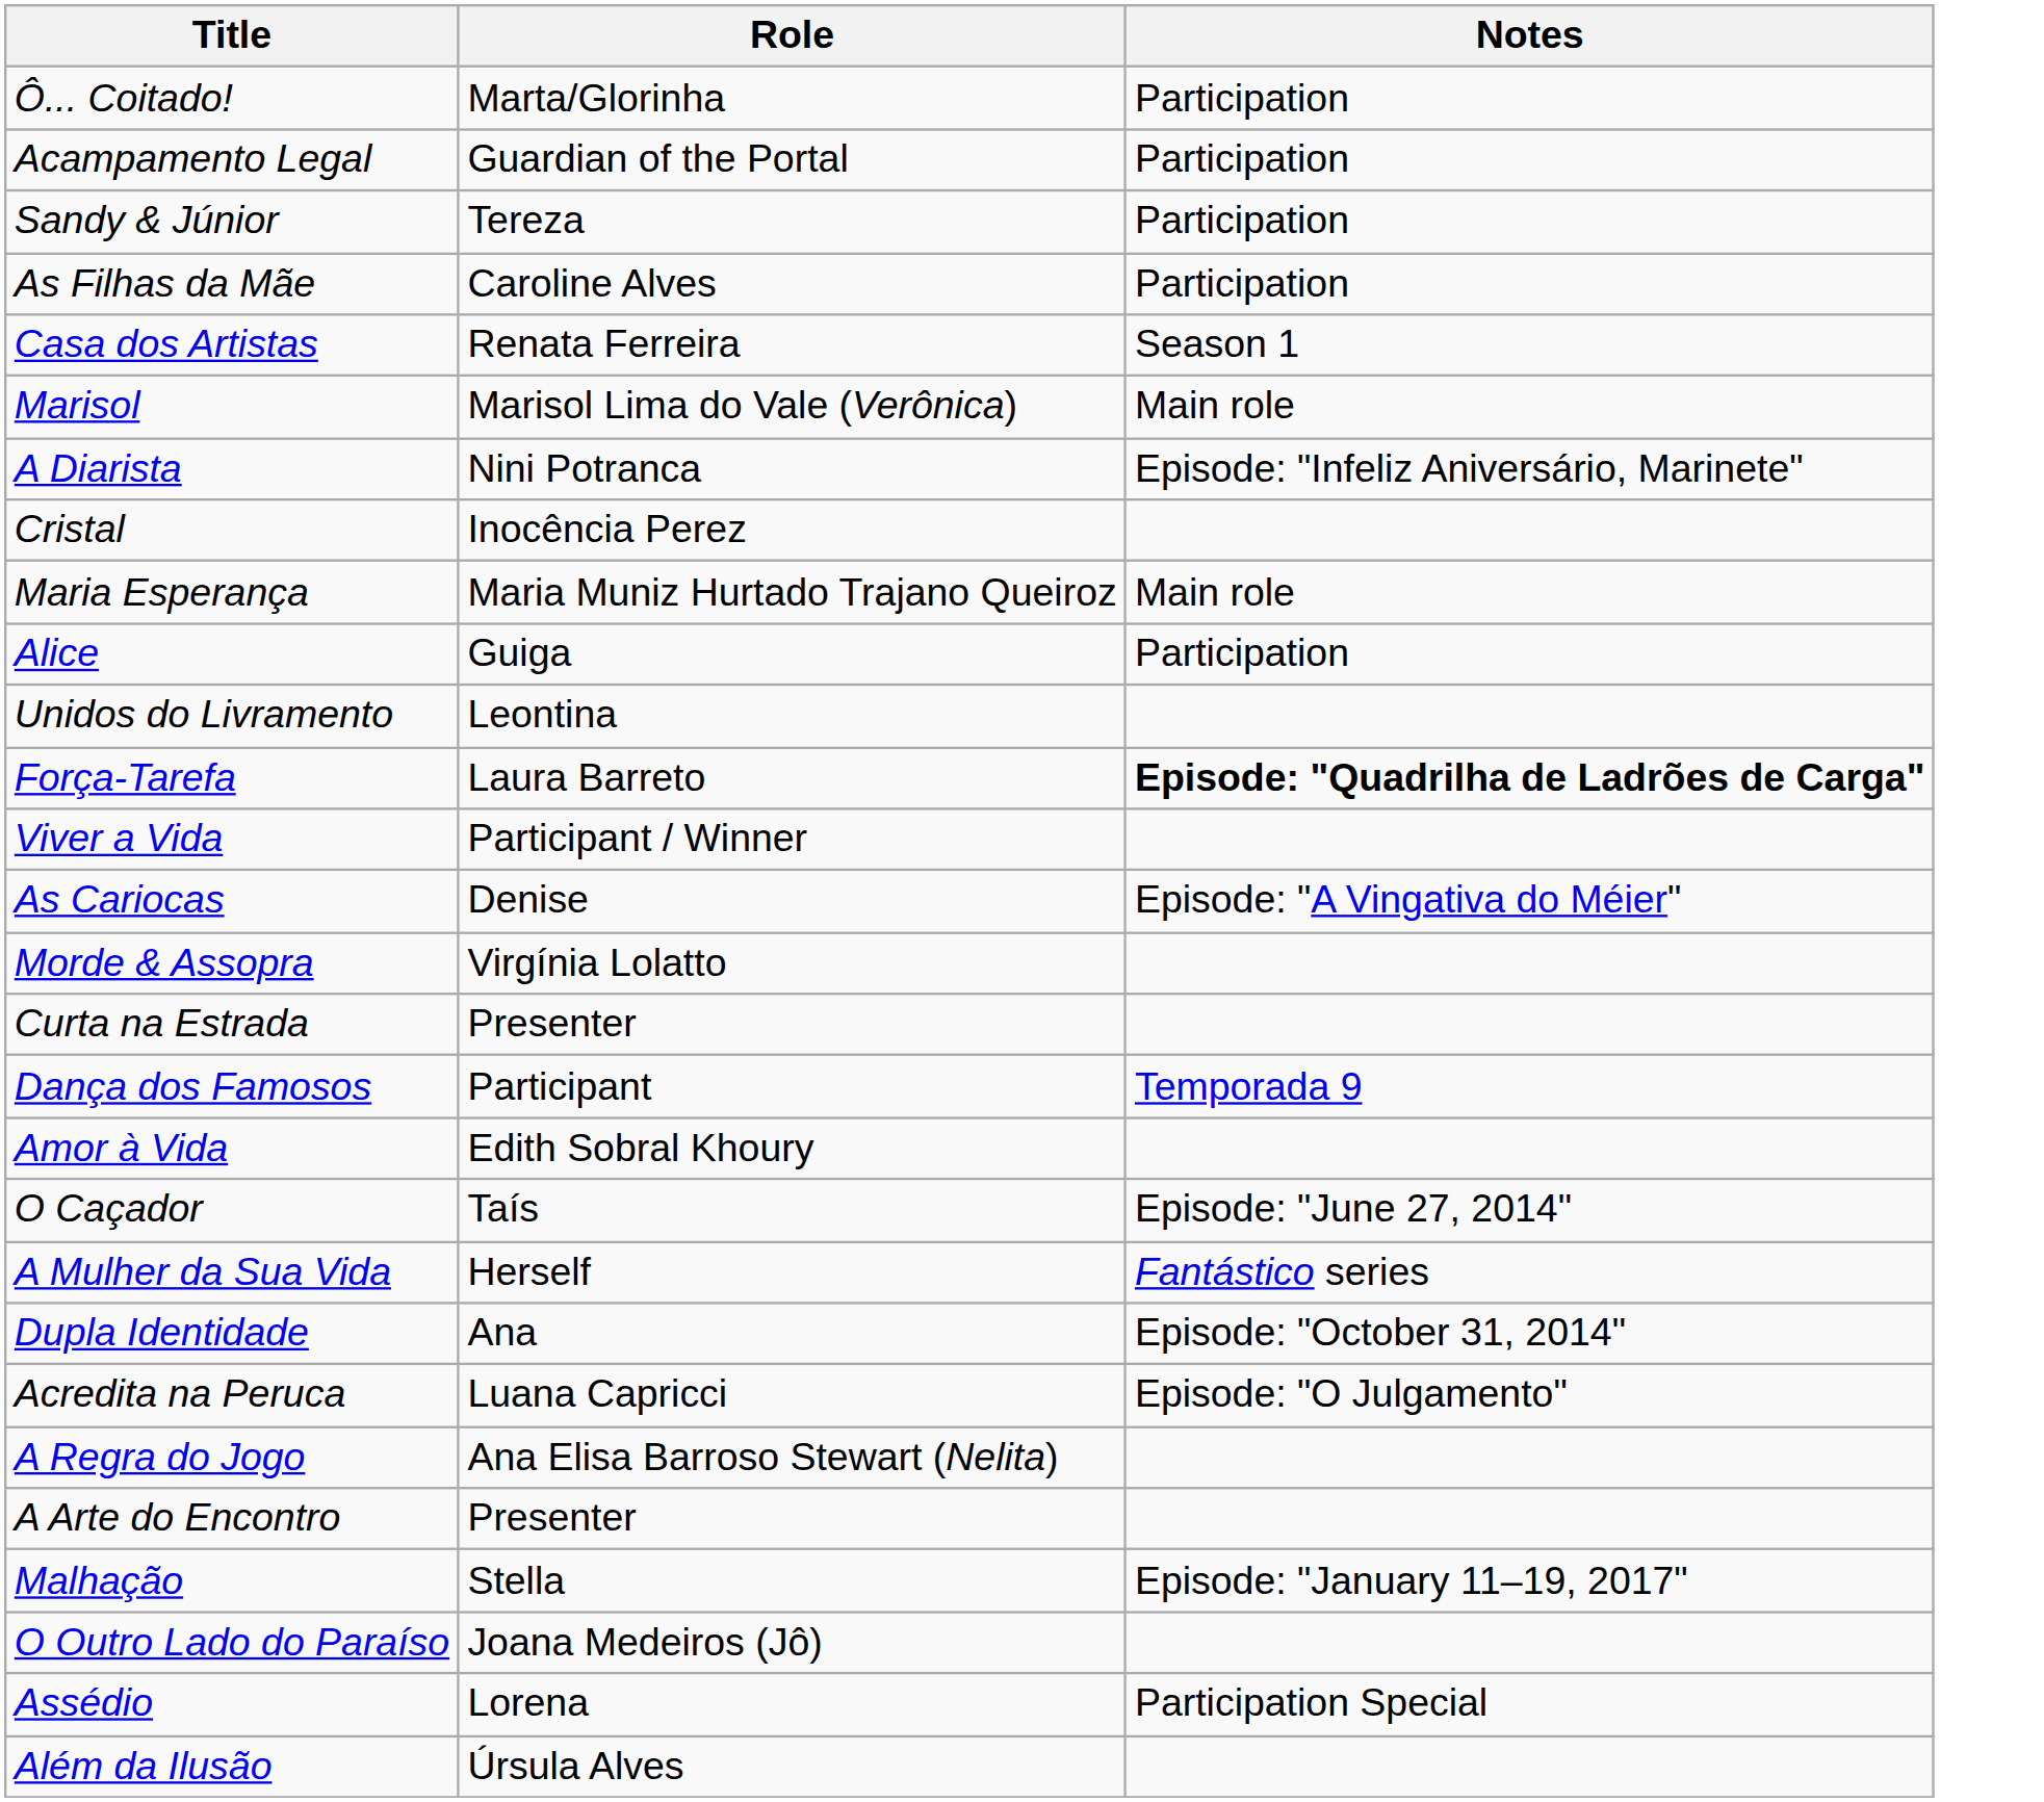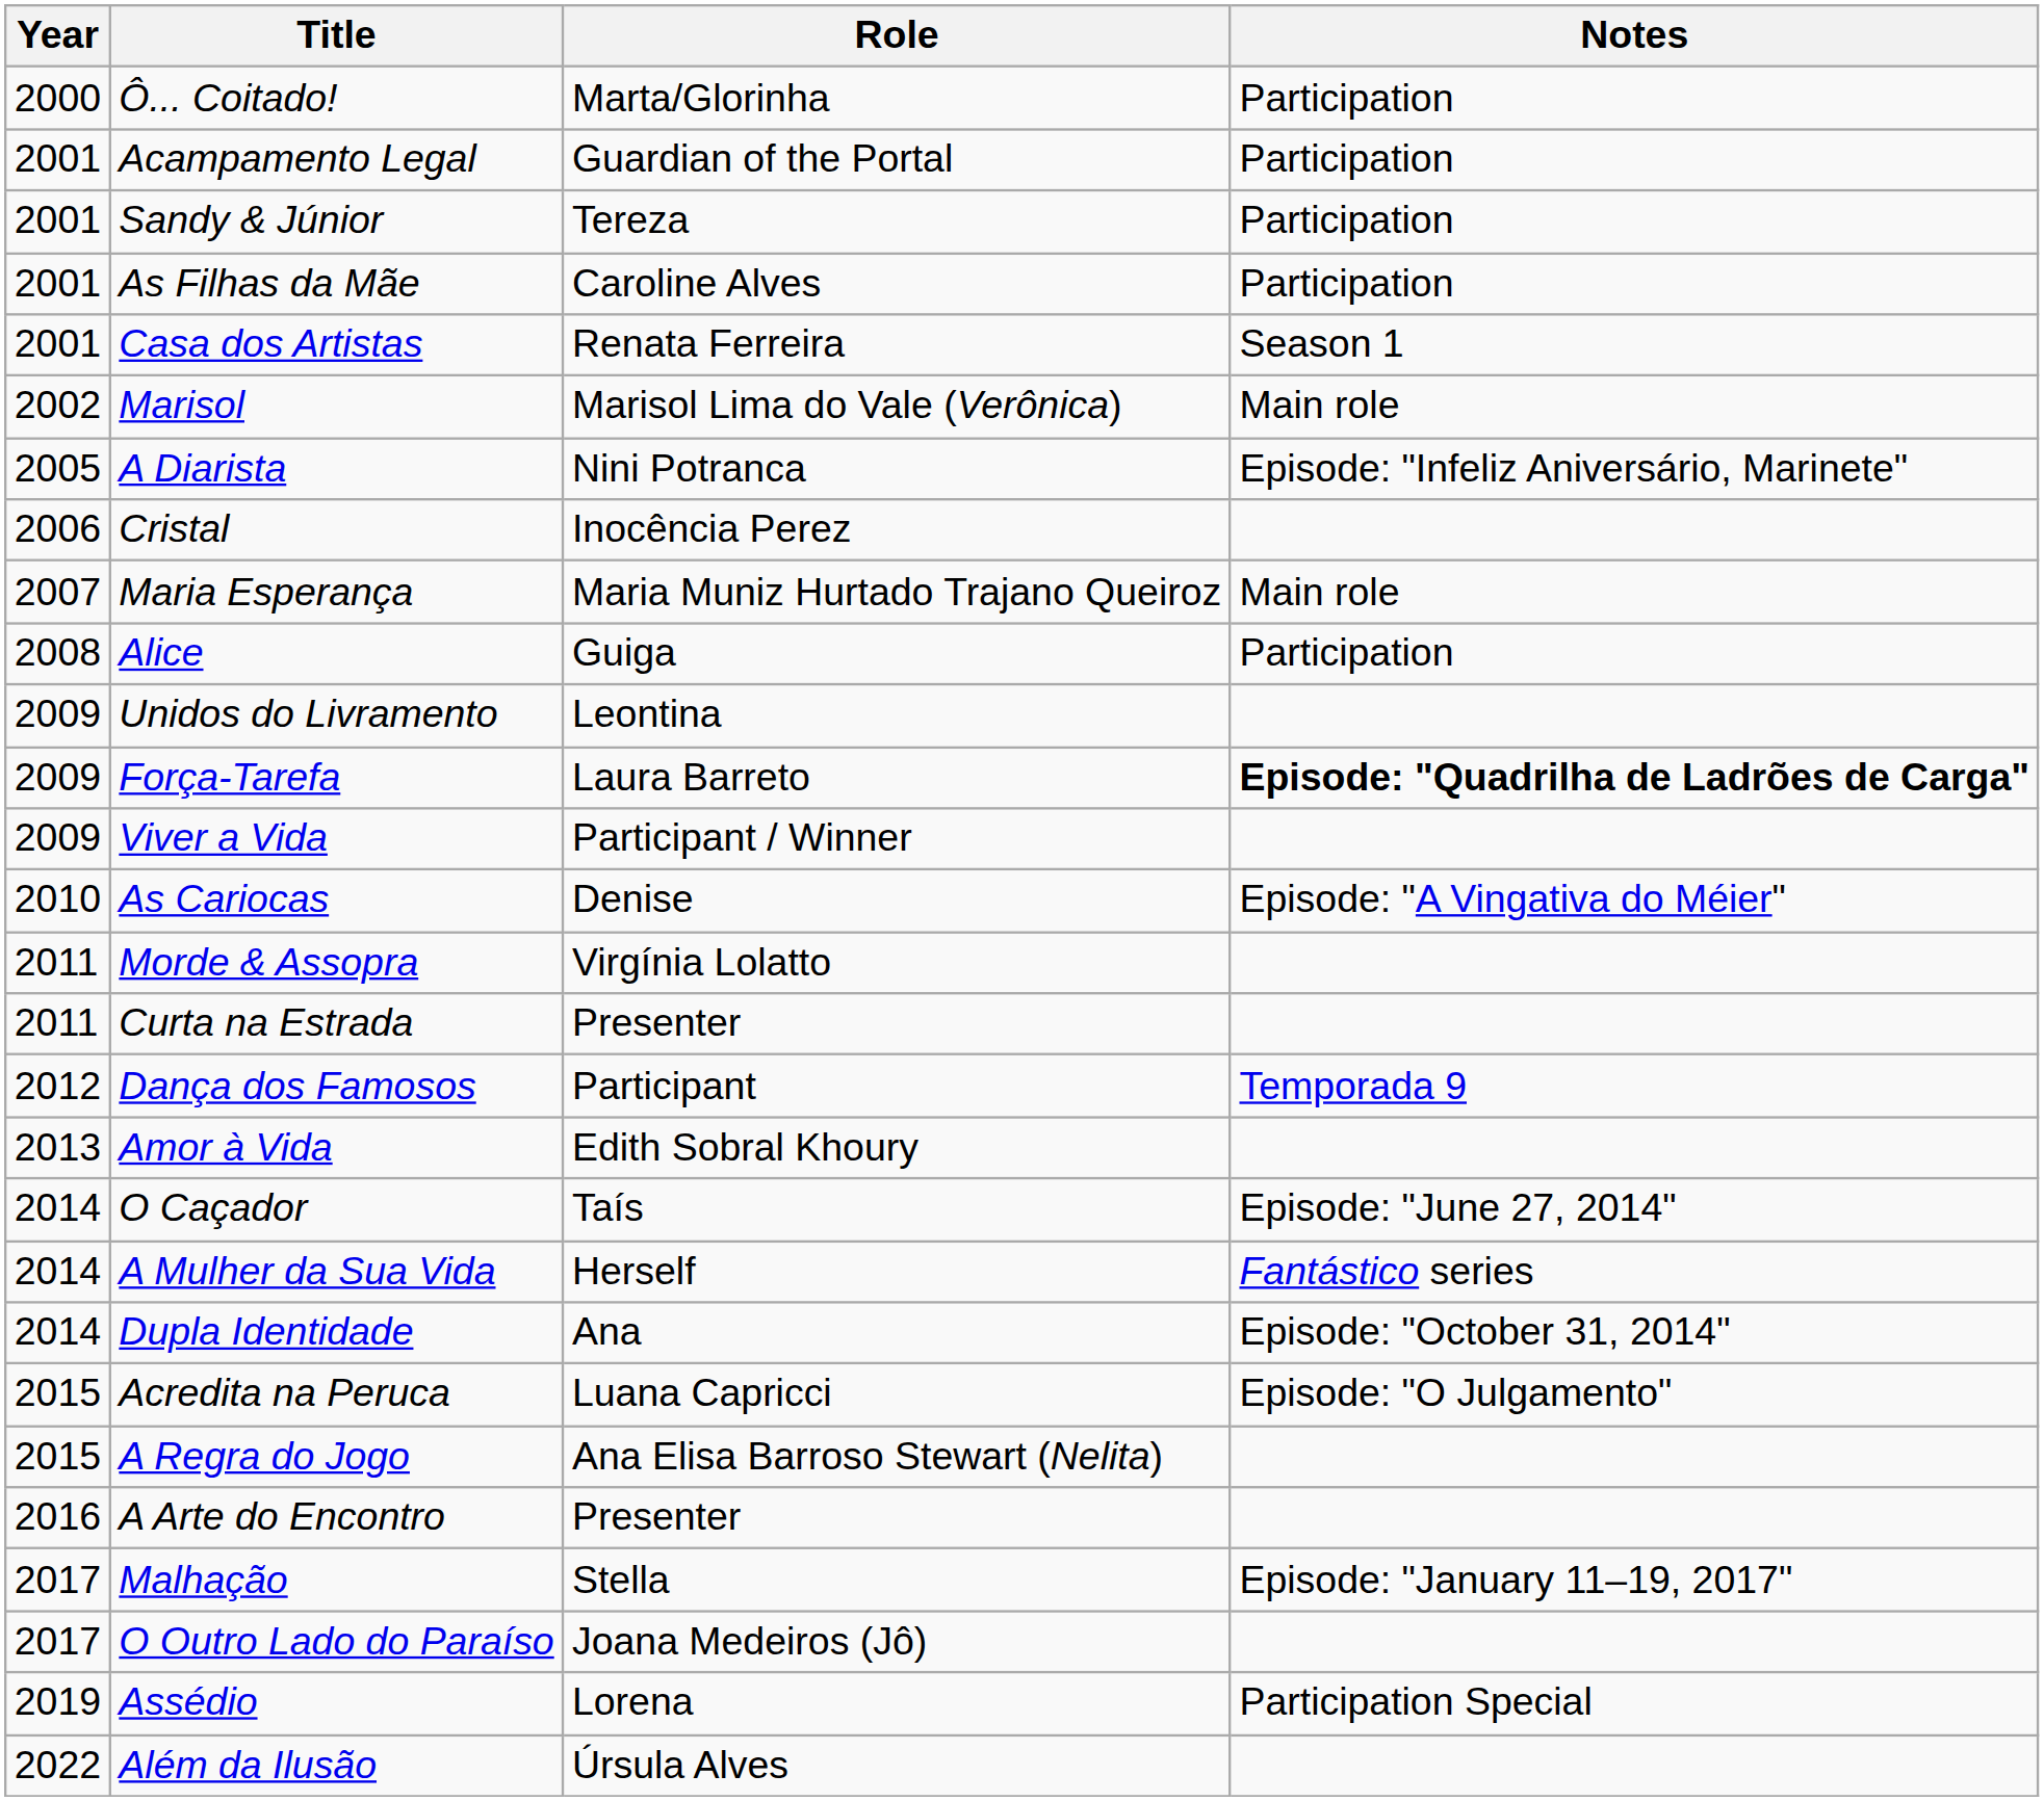 <table class="wikitable" style="margin-bottom: 10px;">
 <tr>
+<th>Year</th>
 <th>Title</th>
 <th>Role</th>
 <th>Notes</th>
 </tr>
 <tr>
+<td>2000</td>
 <td><em>Ô... Coitado!</em></td>
 <td>Marta/Glorinha</td>
 <td>Participation</td>
 </tr>
 <tr>
+<td>2001</td>
 <td><em>Acampamento Legal</em></td>
 <td>Guardian of the Portal</td>
 <td>Participation</td>
 </tr>
 <tr>
+<td>2001</td>
 <td><em>Sandy & Júnior</em></td>
 <td>Tereza</td>
 <td>Participation</td>
 </tr>
 <tr>
+<td>2001</td>
 <td><em>As Filhas da Mãe</em></td>
 <td>Caroline Alves</td>
 <td>Participation</td>
 </tr>
 <tr>
+<td>2001</td>
 <td><em><a href='#'>Casa dos Artistas</a></em></td>
 <td>Renata Ferreira</td>
 <td>Season 1</td>
 </tr>
 <tr>
+<td>2002</td>
 <td><em><a href='#'>Marisol</a></em></td>
 <td>Marisol Lima do Vale (<em>Verônica</em>)</td>
 <td>Main role</td>
 </tr>
 <tr>
+<td>2005</td>
 <td><em><a href='#'>A Diarista</a></em></td>
 <td>Nini Potranca</td>
 <td>Episode: "Infeliz Aniversário, Marinete"</td>
 </tr>
 <tr>
+<td>2006</td>
 <td><em>Cristal</em></td>
 <td>Inocência Perez</td>
 <td></td>
 </tr>
 <tr>
+<td>2007</td>
 <td><em>Maria Esperança</em></td>
 <td>Maria Muniz Hurtado Trajano Queiroz</td>
 <td>Main role</td>
 </tr>
 <tr>
+<td>2008</td>
 <td><em><a href='#'>Alice</a></em></td>
 <td>Guiga</td>
 <td>Participation</td>
 </tr>
 <tr>
+<td>2009</td>
 <td><em>Unidos do Livramento</em></td>
 <td>Leontina</td>
 <td></td>
 </tr>
 <tr>
+<td>2009</td>
 <td><em><a href='#'>Força-Tarefa</a></em></td>
 <td>Laura Barreto</td>
 <td><strong>Episode: "Quadrilha de Ladrões de Carga"</strong></td>
 </tr>
 <tr>
+<td>2009</td>
 <td><em><a href='#'>Viver a Vida</a></em></td>
 <td>Participant / Winner</td>
 <td></td>
 </tr>
 <tr>
+<td>2010</td>
 <td><em><a href='#'>As Cariocas</a></em></td>
 <td>Denise</td>
 <td>Episode: "<a href='#'>A Vingativa do Méier</a>"</td>
 </tr>
 <tr>
+<td>2011</td>
 <td><em><a href='#'>Morde & Assopra</a></em></td>
 <td>Virgínia Lolatto</td>
 <td></td>
 </tr>
 <tr>
+<td>2011</td>
 <td><em>Curta na Estrada </em></td>
 <td>Presenter</td>
 <td></td>
 </tr>
 <tr>
+<td>2012</td>
 <td><em><a href='#'>Dança dos Famosos</a></em></td>
 <td>Participant</td>
 <td><a href='#'>Temporada 9</a></td>
 </tr>
 <tr>
+<td>2013</td>
 <td><em><a href='#'>Amor à Vida</a></em></td>
 <td>Edith Sobral Khoury</td>
 <td></td>
 </tr>
 <tr>
+<td>2014</td>
 <td><em>O Caçador</em></td>
 <td>Taís</td>
 <td>Episode: "June 27, 2014"</td>
 </tr>
 <tr>
+<td>2014</td>
 <td><em><a href='#'>A Mulher da Sua Vida</a></em></td>
 <td>Herself</td>
 <td><em><a href='#'>Fantástico</a></em> series</td>
 </tr>
 <tr>
+<td>2014</td>
 <td><em><a href='#'>Dupla Identidade</a></em></td>
 <td>Ana</td>
 <td>Episode: "October 31, 2014"</td>
 </tr>
 <tr>
+<td>2015</td>
 <td><em>Acredita na Peruca</em></td>
 <td>Luana Capricci</td>
 <td>Episode: "O Julgamento"</td>
 </tr>
 <tr>
+<td>2015</td>
 <td><em><a href='#'>A Regra do Jogo</a></em></td>
 <td>Ana Elisa Barroso Stewart (<em>Nelita</em>)</td>
 <td></td>
 </tr>
 <tr>
+<td>2016</td>
 <td><em>A Arte do Encontro</em></td>
 <td>Presenter</td>
 <td></td>
 </tr>
 <tr>
+<td>2017</td>
 <td><em><a href='#'>Malhação</a></em></td>
 <td>Stella</td>
 <td>Episode: "January 11–19, 2017"</td>
 </tr>
 <tr>
+<td>2017</td>
 <td><em><a href='#'>O Outro Lado do Paraíso</a></em></td>
 <td>Joana Medeiros (Jô)</td>
 <td></td>
 </tr>
 <tr>
+<td>2019</td>
 <td><em><a href='#'>Assédio</a></em></td>
 <td>Lorena</td>
 <td>Participation Special</td>
 </tr>
 <tr>
+<td>2022</td>
 <td><em><a href='#'>Além da Ilusão</a></em></td>
 <td>Úrsula Alves</td>
 <td></td>
 </tr>
 </table>
